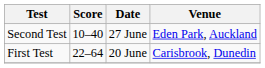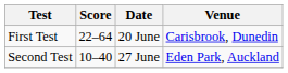 <table class="wikitable">
 <tr>
 <th>Test</th>
 <th>Score</th>
 <th>Date</th>
 <th>Venue</th>
 </tr>
 <tr>
+<td>First Test</td>
+<td align=center>22–64</td>
+<td>20 June</td>
+<td><a href='#'>Carisbrook</a>, <a href='#'>Dunedin</a></td>
+</tr>
+<tr>
 <td>Second Test</td>
 <td align=center>10–40</td>
 <td>27 June</td>
 <td><a href='#'>Eden Park</a>, <a href='#'>Auckland</a></td>
 </tr>
 <tr>
-<td>First Test</td>
-<td align=center>22–64</td>
-<td>20 June</td>
-<td><a href='#'>Carisbrook</a>, <a href='#'>Dunedin</a></td>
-</tr>
-<tr>
 </tr>
 </table>
